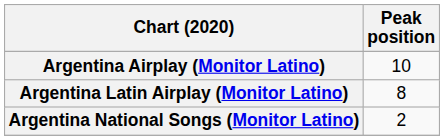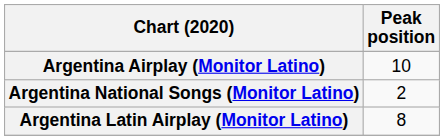 <table class="wikitable sortable plainrowheaders" style="text-align:center">
 <tr>
 <th scope="col">Chart (2020)</th>
 <th scope="col">Peak<br>position</th>
 </tr>
 <tr>
 </tr>
 <tr>
 <th scope="row">Argentina Airplay (<a href='#'>Monitor Latino</a>)</th>
 <td>10</td>
 </tr>
 <tr>
+<th scope="row">Argentina National Songs (<a href='#'>Monitor Latino</a>)</th>
+<td>2</td>
+</tr>
+<tr>
 <th scope="row">Argentina Latin Airplay (<a href='#'>Monitor Latino</a>)</th>
 <td>8</td>
-</tr>
-<tr>
-<th scope="row">Argentina National Songs (<a href='#'>Monitor Latino</a>)</th>
-<td>2</td>
 </tr>
 <tr>
 </tr>
 <tr>
 </tr>
 </table>
